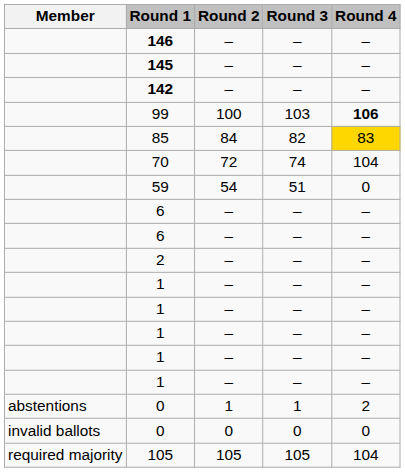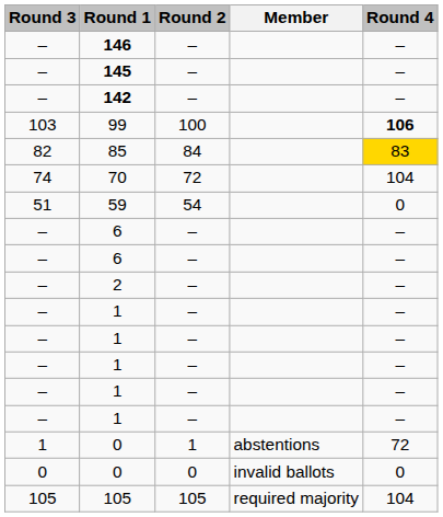 <table class="wikitable collapsible">
 <tr>
-<th>Member</th>
+<td style="background:silver;"><strong>Round 3</strong></td>
 <td style="background:silver;"><strong>Round 1</strong></td>
 <td style="background:silver;"><strong>Round 2</strong></td>
-<td style="background:silver;"><strong>Round 3</strong></td>
+<th>Member</th>
 <td style="background:silver;"><strong>Round 4</strong></td>
 </tr>
 <tr>
-<td></td>
+<td style="text-align:center;">–</td>
 <td style="text-align:center;"><strong>146</strong></td>
 <td style="text-align:center;">–</td>
-<td style="text-align:center;">–</td>
+<td></td>
 <td style="text-align:center;">–</td>
 </tr>
 <tr>
-<td></td>
+<td style="text-align:center;">–</td>
 <td style="text-align:center;"><strong>145</strong></td>
 <td style="text-align:center;">–</td>
-<td style="text-align:center;">–</td>
+<td></td>
 <td style="text-align:center;">–</td>
 </tr>
 <tr>
-<td></td>
+<td style="text-align:center;">–</td>
 <td style="text-align:center;"><strong>142</strong></td>
 <td style="text-align:center;">–</td>
-<td style="text-align:center;">–</td>
+<td></td>
 <td style="text-align:center;">–</td>
 </tr>
 <tr>
-<td></td>
+<td style="text-align:center;">103</td>
 <td style="text-align:center;">99</td>
 <td style="text-align:center;">100</td>
-<td style="text-align:center;">103</td>
+<td></td>
 <td style="text-align:center;"><strong>106</strong></td>
 </tr>
 <tr>
-<td></td>
+<td style="text-align:center;">82</td>
 <td style="text-align:center;">85</td>
 <td style="text-align:center;">84</td>
-<td style="text-align:center;">82</td>
+<td></td>
 <td style="background: gold; text-align:center;">83</td>
 </tr>
 <tr>
-<td></td>
+<td style="text-align:center;">74</td>
 <td style="text-align:center;">70</td>
 <td style="text-align:center;">72</td>
-<td style="text-align:center;">74</td>
+<td></td>
 <td style="text-align:center;">104</td>
 </tr>
 <tr>
-<td></td>
+<td style="text-align:center;">51</td>
 <td style="text-align:center;">59</td>
 <td style="text-align:center;">54</td>
-<td style="text-align:center;">51</td>
+<td></td>
 <td style="text-align:center;">0</td>
 </tr>
 <tr>
-<td></td>
+<td style="text-align:center;">–</td>
 <td style="text-align:center;">6</td>
 <td style="text-align:center;">–</td>
-<td style="text-align:center;">–</td>
+<td></td>
 <td style="text-align:center;">–</td>
 </tr>
 <tr>
-<td></td>
+<td style="text-align:center;">–</td>
 <td style="text-align:center;">6</td>
 <td style="text-align:center;">–</td>
-<td style="text-align:center;">–</td>
+<td></td>
 <td style="text-align:center;">–</td>
 </tr>
 <tr>
-<td></td>
+<td style="text-align:center;">–</td>
 <td style="text-align:center;">2</td>
 <td style="text-align:center;">–</td>
-<td style="text-align:center;">–</td>
+<td></td>
 <td style="text-align:center;">–</td>
 </tr>
 <tr>
-<td></td>
+<td style="text-align:center;">–</td>
 <td style="text-align:center;">1</td>
 <td style="text-align:center;">–</td>
-<td style="text-align:center;">–</td>
+<td></td>
 <td style="text-align:center;">–</td>
 </tr>
 <tr>
-<td></td>
+<td style="text-align:center;">–</td>
 <td style="text-align:center;">1</td>
 <td style="text-align:center;">–</td>
-<td style="text-align:center;">–</td>
+<td></td>
 <td style="text-align:center;">–</td>
 </tr>
 <tr>
-<td></td>
+<td style="text-align:center;">–</td>
 <td style="text-align:center;">1</td>
 <td style="text-align:center;">–</td>
-<td style="text-align:center;">–</td>
+<td></td>
 <td style="text-align:center;">–</td>
 </tr>
 <tr>
-<td></td>
+<td style="text-align:center;">–</td>
 <td style="text-align:center;">1</td>
 <td style="text-align:center;">–</td>
-<td style="text-align:center;">–</td>
+<td></td>
 <td style="text-align:center;">–</td>
 </tr>
 <tr>
-<td></td>
+<td style="text-align:center;">–</td>
 <td style="text-align:center;">1</td>
 <td style="text-align:center;">–</td>
-<td style="text-align:center;">–</td>
+<td></td>
 <td style="text-align:center;">–</td>
 </tr>
 <tr>
-<td>abstentions</td>
+<td style="text-align:center;">1</td>
 <td style="text-align:center;">0</td>
 <td style="text-align:center;">1</td>
-<td style="text-align:center;">1</td>
-<td style="text-align:center;">2</td>
+<td>abstentions</td>
+<td style="text-align:center;">72</td>
 </tr>
 <tr>
-<td>invalid ballots</td>
 <td style="text-align:center;">0</td>
 <td style="text-align:center;">0</td>
 <td style="text-align:center;">0</td>
+<td>invalid ballots</td>
 <td style="text-align:center;">0</td>
 </tr>
 <tr>
-<td>required majority</td>
 <td style="text-align:center;">105</td>
 <td style="text-align:center;">105</td>
 <td style="text-align:center;">105</td>
+<td>required majority</td>
 <td style="text-align:center;">104</td>
 </tr>
 </table>
